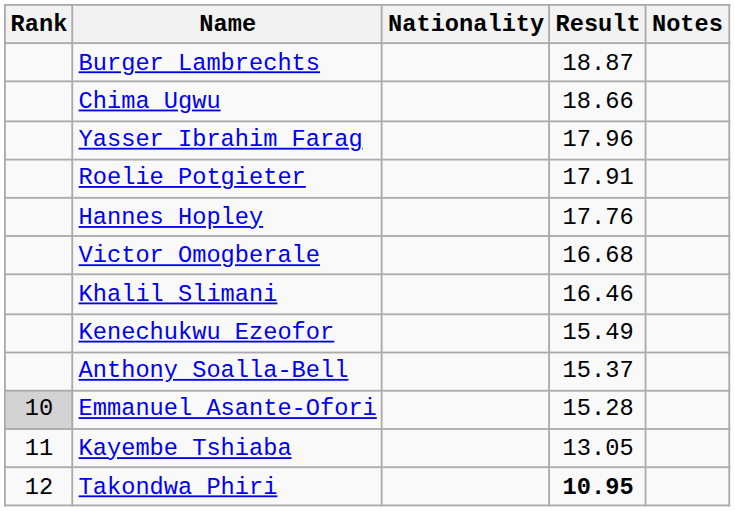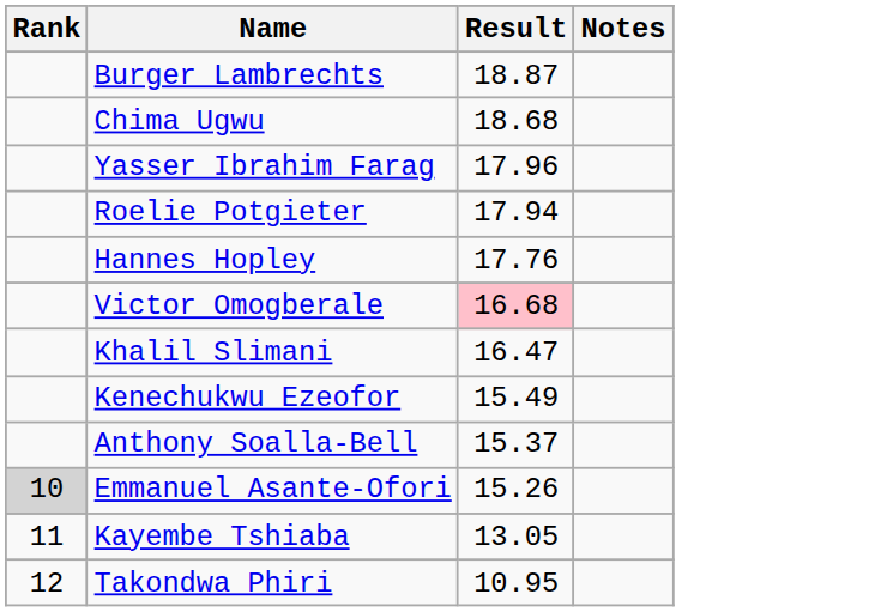 <table class="wikitable sortable" style="text-align:center">
 <tr>
 <th>Rank</th>
 <th>Name</th>
-<th>Nationality</th>
 <th>Result</th>
 <th>Notes</th>
 </tr>
 <tr>
 <td></td>
 <td align=left><a href='#'>Burger Lambrechts</a></td>
-<td align=left></td>
 <td>18.87</td>
 <td></td>
 </tr>
 <tr>
 <td></td>
 <td align=left><a href='#'>Chima Ugwu</a></td>
-<td align=left></td>
-<td>18.66</td>
+<td>18.68</td>
 <td></td>
 </tr>
 <tr>
 <td></td>
 <td align=left><a href='#'>Yasser Ibrahim Farag</a></td>
-<td align=left></td>
 <td>17.96</td>
 <td></td>
 </tr>
 <tr>
 <td></td>
 <td align=left><a href='#'>Roelie Potgieter</a></td>
-<td align=left></td>
-<td>17.91</td>
+<td>17.94</td>
 <td></td>
 </tr>
 <tr>
 <td></td>
 <td align=left><a href='#'>Hannes Hopley</a></td>
-<td align=left></td>
 <td>17.76</td>
 <td></td>
 </tr>
 <tr>
 <td></td>
 <td align=left><a href='#'>Victor Omogberale</a></td>
-<td align=left></td>
-<td>16.68</td>
+<td style="background: pink;">16.68</td>
 <td></td>
 </tr>
 <tr>
 <td></td>
 <td align=left><a href='#'>Khalil Slimani</a></td>
-<td align=left></td>
-<td>16.46</td>
+<td>16.47</td>
 <td></td>
 </tr>
 <tr>
 <td></td>
 <td align=left><a href='#'>Kenechukwu Ezeofor</a></td>
-<td align=left></td>
 <td>15.49</td>
 <td></td>
 </tr>
 <tr>
 <td></td>
 <td align=left><a href='#'>Anthony Soalla-Bell</a></td>
-<td align=left></td>
 <td>15.37</td>
 <td></td>
 </tr>
 <tr>
 <td style="background: lightgrey;">10</td>
 <td align=left><a href='#'>Emmanuel Asante-Ofori</a></td>
-<td align=left></td>
-<td>15.28</td>
+<td>15.26</td>
 <td></td>
 </tr>
 <tr>
 <td>11</td>
 <td align=left><a href='#'>Kayembe Tshiaba</a></td>
-<td align=left></td>
 <td>13.05</td>
 <td></td>
 </tr>
 <tr>
 <td>12</td>
 <td align=left><a href='#'>Takondwa Phiri</a></td>
-<td align=left></td>
-<td><strong>10.95</strong></td>
+<td>10.95</td>
 <td></td>
 </tr>
 </table>
